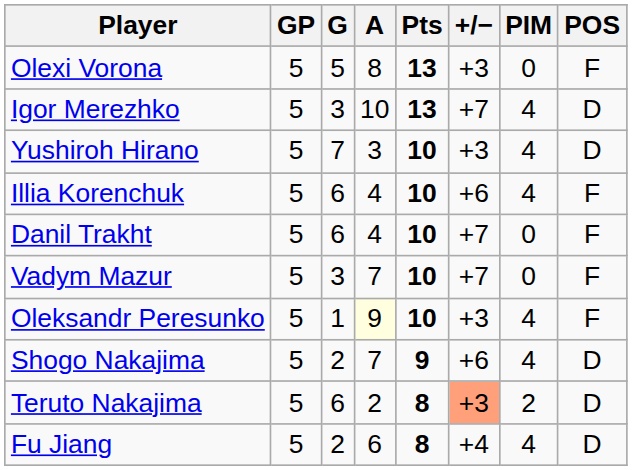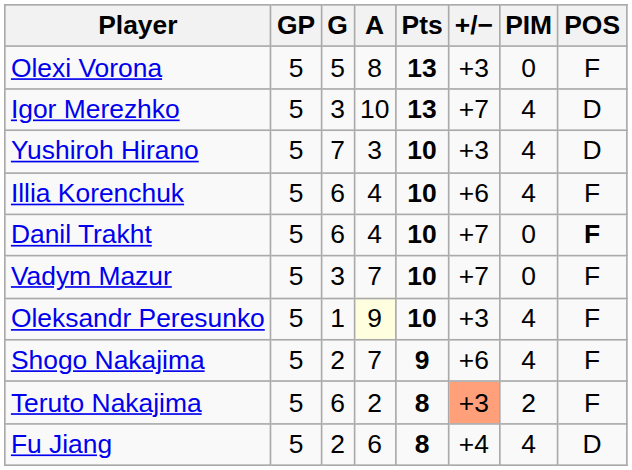 <table class="wikitable sortable" style="text-align:center;">
 <tr>
 <th>Player</th>
 <th>GP</th>
 <th>G</th>
 <th>A</th>
 <th>Pts</th>
 <th>+/−</th>
 <th>PIM</th>
 <th>POS</th>
 </tr>
 <tr>
 <td style="text-align:left;"> <a href='#'>Olexi Vorona</a></td>
 <td>5</td>
 <td>5</td>
 <td>8</td>
 <td><strong>13</strong></td>
 <td>+3</td>
 <td>0</td>
 <td>F</td>
 </tr>
 <tr>
 <td style="text-align:left;"> <a href='#'>Igor Merezhko</a></td>
 <td>5</td>
 <td>3</td>
 <td>10</td>
 <td><strong>13</strong></td>
 <td>+7</td>
 <td>4</td>
 <td>D</td>
 </tr>
 <tr>
 <td style="text-align:left;"> <a href='#'>Yushiroh Hirano</a></td>
 <td>5</td>
 <td>7</td>
 <td>3</td>
 <td><strong>10</strong></td>
 <td>+3</td>
 <td>4</td>
 <td>D</td>
 </tr>
 <tr>
 <td style="text-align:left;"> <a href='#'>Illia Korenchuk</a></td>
 <td>5</td>
 <td>6</td>
 <td>4</td>
 <td><strong>10</strong></td>
 <td>+6</td>
 <td>4</td>
 <td>F</td>
 </tr>
 <tr>
 <td style="text-align:left;"> <a href='#'>Danil Trakht</a></td>
 <td>5</td>
 <td>6</td>
 <td>4</td>
 <td><strong>10</strong></td>
 <td>+7</td>
 <td>0</td>
-<td>F</td>
+<td><strong>F</strong></td>
 </tr>
 <tr>
 <td style="text-align:left;"> <a href='#'>Vadym Mazur</a></td>
 <td>5</td>
 <td>3</td>
 <td>7</td>
 <td><strong>10</strong></td>
 <td>+7</td>
 <td>0</td>
 <td>F</td>
 </tr>
 <tr>
 <td style="text-align:left;"> <a href='#'>Oleksandr Peresunko</a></td>
 <td>5</td>
 <td>1</td>
 <td style="background: lightyellow;">9</td>
 <td><strong>10</strong></td>
 <td>+3</td>
 <td>4</td>
 <td>F</td>
 </tr>
 <tr>
 <td style="text-align:left;"> <a href='#'>Shogo Nakajima</a></td>
 <td>5</td>
 <td>2</td>
 <td>7</td>
 <td><strong>9</strong></td>
 <td>+6</td>
 <td>4</td>
-<td>D</td>
+<td>F</td>
 </tr>
 <tr>
 <td style="text-align:left;"> <a href='#'>Teruto Nakajima</a></td>
 <td>5</td>
 <td>6</td>
 <td>2</td>
 <td><strong>8</strong></td>
 <td style="background: lightsalmon;">+3</td>
 <td>2</td>
-<td>D</td>
+<td>F</td>
 </tr>
 <tr>
 <td style="text-align:left;"> <a href='#'>Fu Jiang</a></td>
 <td>5</td>
 <td>2</td>
 <td>6</td>
 <td><strong>8</strong></td>
 <td>+4</td>
 <td>4</td>
 <td>D</td>
 </tr>
 </table>
